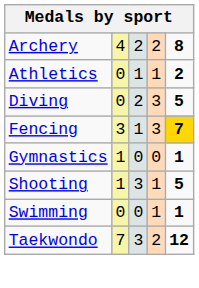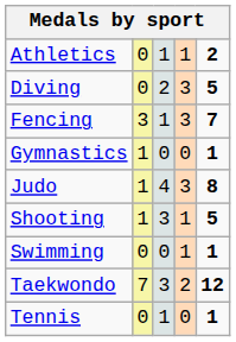 <table class="wikitable" style="font-size:90%; text-align:center;">
 <tr>
 <th colspan="5">Medals by sport</th>
-</tr>
-<tr>
-<td align="left"><a href='#'>Archery</a></td>
-<td style="background:#F7F6A8;">4</td>
-<td style="background:#DCE5E5;">2</td>
-<td style="background:#FFDAB9;">2</td>
-<td><strong>8</strong></td>
 </tr>
 <tr>
 <td align="left"><a href='#'>Athletics</a></td>
 <td style="background:#F7F6A8;">0</td>
 <td style="background:#DCE5E5;">1</td>
 <td style="background:#FFDAB9;">1</td>
 <td><strong>2</strong></td>
 </tr>
 <tr>
 <td align="left"><a href='#'>Diving</a></td>
 <td style="background:#F7F6A8;">0</td>
 <td style="background:#DCE5E5;">2</td>
 <td style="background:#FFDAB9;">3</td>
 <td><strong>5</strong></td>
 </tr>
 <tr>
 <td align="left"><a href='#'>Fencing</a></td>
 <td style="background:#F7F6A8;">3</td>
 <td style="background:#DCE5E5;">1</td>
 <td style="background:#FFDAB9;">3</td>
-<td style="background: gold;"><strong>7</strong></td>
+<td><strong>7</strong></td>
 </tr>
 <tr>
 <td align="left"><a href='#'>Gymnastics</a></td>
 <td style="background:#F7F6A8;">1</td>
 <td style="background:#DCE5E5;">0</td>
 <td style="background:#FFDAB9;">0</td>
 <td><strong>1</strong></td>
+</tr>
+<tr>
+<td align="left"><a href='#'>Judo</a></td>
+<td style="background:#F7F6A8;">1</td>
+<td style="background:#DCE5E5;">4</td>
+<td style="background:#FFDAB9;">3</td>
+<td><strong>8</strong></td>
 </tr>
 <tr>
 <td align="left"><a href='#'>Shooting</a></td>
 <td style="background:#F7F6A8;">1</td>
 <td style="background:#DCE5E5;">3</td>
 <td style="background:#FFDAB9;">1</td>
 <td><strong>5</strong></td>
 </tr>
 <tr>
 <td align="left"><a href='#'>Swimming</a></td>
 <td style="background:#F7F6A8;">0</td>
 <td style="background:#DCE5E5;">0</td>
 <td style="background:#FFDAB9;">1</td>
 <td><strong>1</strong></td>
 </tr>
 <tr>
 <td align="left"><a href='#'>Taekwondo</a></td>
 <td style="background:#F7F6A8;">7</td>
 <td style="background:#DCE5E5;">3</td>
 <td style="background:#FFDAB9;">2</td>
 <td><strong>12</strong></td>
 </tr>
+<tr>
+<td align="left"><a href='#'>Tennis</a></td>
+<td style="background:#F7F6A8;">0</td>
+<td style="background:#DCE5E5;">1</td>
+<td style="background:#FFDAB9;">0</td>
+<td><strong>1</strong></td>
+</tr>
 </table>
